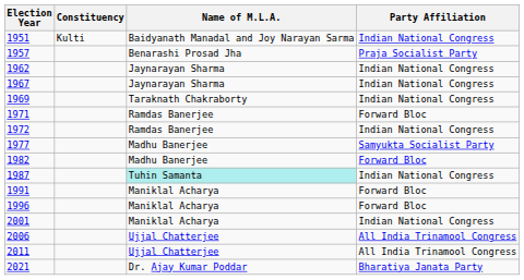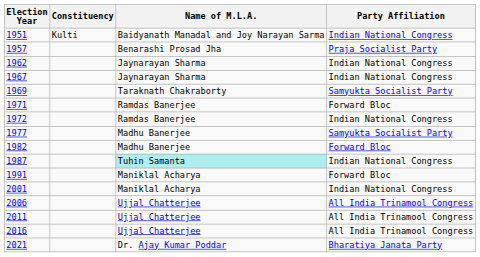 <table class="wikitable sortable"ìÍĦĤĠčw>
 <tr>
 <th>Election<br> Year</th>
 <th>Constituency</th>
 <th>Name of M.L.A.</th>
 <th>Party Affiliation</th>
 </tr>
 <tr>
 <td><a href='#'>1951</a></td>
 <td>Kulti</td>
 <td>Baidyanath Manadal and Joy Narayan Sarma</td>
 <td><a href='#'>Indian National Congress</a></td>
 </tr>
 <tr>
 <td><a href='#'>1957</a></td>
 <td></td>
 <td>Benarashi Prosad Jha</td>
 <td><a href='#'>Praja Socialist Party</a></td>
 </tr>
 <tr>
 <td><a href='#'>1962</a></td>
 <td></td>
 <td>Jaynarayan Sharma</td>
 <td>Indian National Congress</td>
 </tr>
 <tr>
 <td><a href='#'>1967</a></td>
 <td></td>
 <td>Jaynarayan Sharma</td>
 <td>Indian National Congress</td>
 </tr>
 <tr>
 <td><a href='#'>1969</a></td>
 <td></td>
 <td>Taraknath Chakraborty</td>
-<td>Indian National Congress</td>
+<td><a href='#'>Samyukta Socialist Party</a></td>
 </tr>
 <tr>
 <td><a href='#'>1971</a></td>
 <td></td>
 <td>Ramdas Banerjee</td>
 <td>Forward Bloc</td>
 </tr>
 <tr>
 <td><a href='#'>1972</a></td>
 <td></td>
 <td>Ramdas Banerjee</td>
 <td>Indian National Congress</td>
 </tr>
 <tr>
 <td><a href='#'>1977</a></td>
 <td></td>
 <td>Madhu Banerjee</td>
 <td><a href='#'>Samyukta Socialist Party</a></td>
 </tr>
 <tr>
 <td><a href='#'>1982</a></td>
 <td></td>
 <td>Madhu Banerjee</td>
 <td><a href='#'>Forward Bloc</a></td>
 </tr>
 <tr>
 <td><a href='#'>1987</a></td>
 <td></td>
 <td style="background: paleturquoise;">Tuhin Samanta</td>
 <td>Indian National Congress</td>
 </tr>
 <tr>
 <td><a href='#'>1991</a></td>
 <td></td>
 <td>Maniklal Acharya</td>
 <td>Forward Bloc</td>
 </tr>
 <tr>
-<td><a href='#'>1996</a></td>
-<td></td>
-<td>Maniklal Acharya</td>
-<td>Forward Bloc</td>
-</tr>
-<tr>
 <td><a href='#'>2001</a></td>
 <td></td>
 <td>Maniklal Acharya</td>
 <td>Indian National Congress</td>
 </tr>
 <tr>
 <td><a href='#'>2006</a></td>
 <td></td>
 <td><a href='#'>Ujjal Chatterjee</a></td>
 <td><a href='#'>All India Trinamool Congress</a></td>
 </tr>
 <tr>
 <td><a href='#'>2011</a></td>
 <td></td>
 <td><a href='#'>Ujjal Chatterjee</a></td>
 <td>All India Trinamool Congress</td>
 </tr>
 <tr>
+<td><a href='#'>2016</a></td>
+<td></td>
+<td><a href='#'>Ujjal Chatterjee</a></td>
+<td>All India Trinamool Congress</td>
+</tr>
+<tr>
 <td><a href='#'>2021</a></td>
 <td></td>
 <td>Dr. <a href='#'>Ajay Kumar Poddar</a></td>
 <td><a href='#'>Bharatiya Janata Party</a></td>
 </tr>
 </table>
